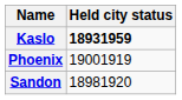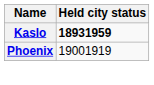 <table class="wikitable sortable">
 <tr>
 <th>Name</th>
 <th>Held city status</th>
 </tr>
 <tr>
 <th><a href='#'>Kaslo</a></th>
 <td><strong>18931959</strong></td>
 </tr>
 <tr>
 <th><a href='#'>Phoenix</a></th>
 <td>19001919</td>
 </tr>
-<tr>
-<th><a href='#'>Sandon</a></th>
-<td>18981920</td>
-</tr>
 </table>
